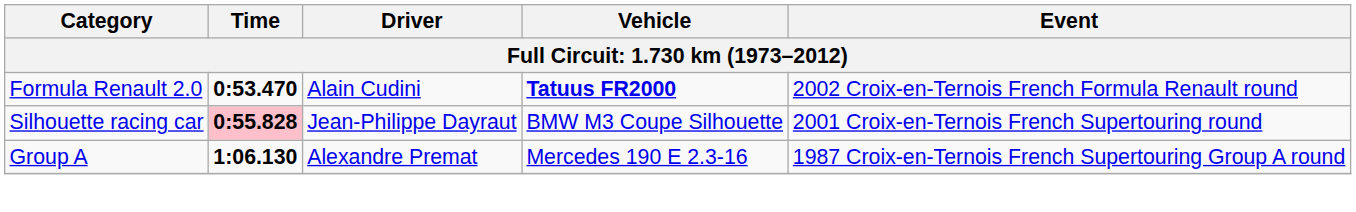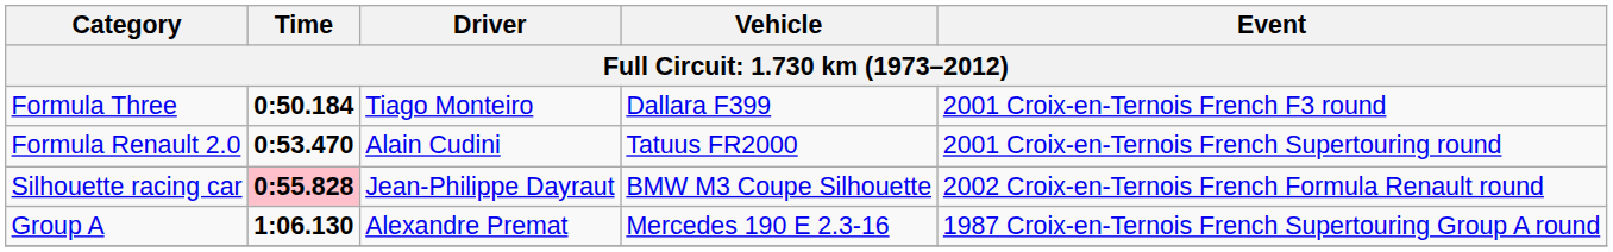 <table class="wikitable">
 <tr>
 <th>Category</th>
 <th>Time</th>
 <th>Driver</th>
 <th>Vehicle</th>
 <th>Event</th>
 </tr>
 <tr>
 <th colspan=5>Full Circuit: 1.730 km (1973–2012)</th>
 </tr>
 <tr>
+<td><a href='#'>Formula Three</a></td>
+<td><strong>0:50.184</strong></td>
+<td><a href='#'>Tiago Monteiro</a></td>
+<td><a href='#'>Dallara F399</a></td>
+<td><a href='#'>2001 Croix-en-Ternois French F3 round</a></td>
+</tr>
+<tr>
 <td><a href='#'>Formula Renault 2.0</a></td>
 <td><strong>0:53.470</strong></td>
 <td><a href='#'>Alain Cudini</a></td>
-<td><strong><a href='#'>Tatuus FR2000</a></strong></td>
-<td><a href='#'>2002 Croix-en-Ternois French Formula Renault round</a></td>
+<td><a href='#'>Tatuus FR2000</a></td>
+<td><a href='#'>2001 Croix-en-Ternois French Supertouring round</a></td>
 </tr>
 <tr>
 <td><a href='#'>Silhouette racing car</a></td>
 <td style="background: pink;"><strong>0:55.828</strong></td>
 <td><a href='#'>Jean-Philippe Dayraut</a></td>
 <td><a href='#'>BMW M3 Coupe Silhouette</a></td>
-<td><a href='#'>2001 Croix-en-Ternois French Supertouring round</a></td>
+<td><a href='#'>2002 Croix-en-Ternois French Formula Renault round</a></td>
 </tr>
 <tr>
 <td><a href='#'>Group A</a></td>
 <td><strong>1:06.130</strong></td>
 <td><a href='#'>Alexandre Premat</a></td>
 <td><a href='#'>Mercedes 190 E 2.3-16</a></td>
 <td><a href='#'>1987 Croix-en-Ternois French Supertouring Group A round</a></td>
 </tr>
 <tr>
 </tr>
 </table>
